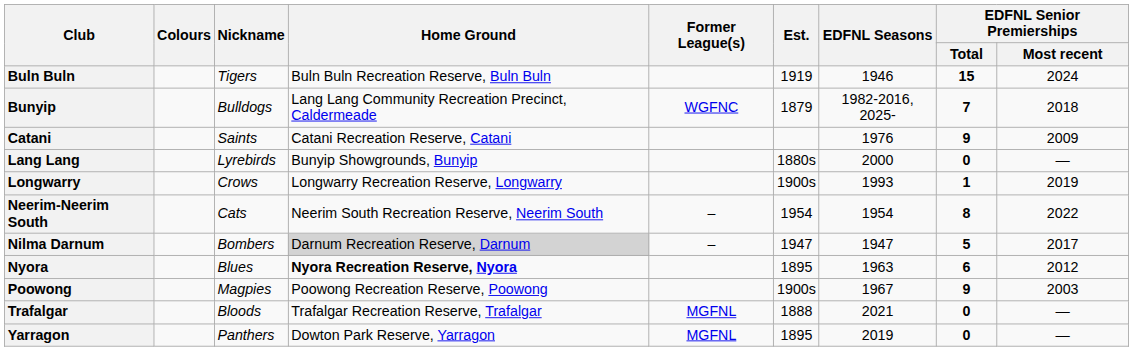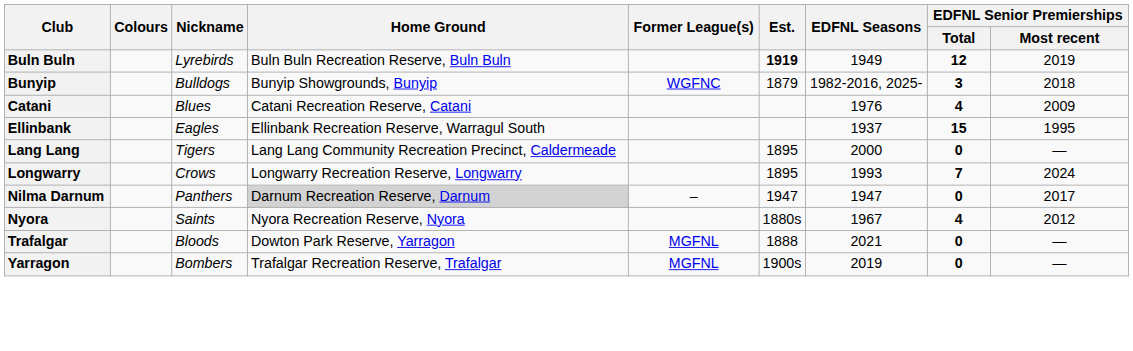 <table class="wikitable sortable mw-collapsible mw-collapsed" style="text-align:center; width:100%">
 <tr>
 <th rowspan="2">Club</th>
 <th rowspan="2">Colours</th>
 <th rowspan="2">Nickname</th>
 <th rowspan="2">Home Ground</th>
 <th rowspan="2">Former League(s)</th>
 <th rowspan="2">Est.</th>
 <th rowspan="2">EDFNL Seasons</th>
 <th colspan="2">EDFNL Senior Premierships</th>
 </tr>
 <tr>
 <th>Total</th>
 <th>Most recent</th>
 </tr>
 <tr>
 <th style="text-align:left">Buln Buln</th>
 <td></td>
-<td align="left"><em>Tigers</em></td>
+<td align="left"><em>Lyrebirds</em></td>
 <td align="left">Buln Buln Recreation Reserve, <a href='#'>Buln Buln</a></td>
 <td></td>
-<td>1919</td>
-<td>1946</td>
-<td><strong>15</strong></td>
-<td>2024</td>
+<td><strong>1919</strong></td>
+<td>1949</td>
+<td><strong>12</strong></td>
+<td>2019</td>
 </tr>
 <tr>
 <th style="text-align:left">Bunyip</th>
 <td></td>
 <td align="left"><em>Bulldogs</em></td>
-<td align="left">Lang Lang Community Recreation Precinct, <a href='#'>Caldermeade</a></td>
+<td align="left">Bunyip Showgrounds, <a href='#'>Bunyip</a></td>
 <td><a href='#'>WGFNC</a></td>
 <td>1879</td>
 <td>1982-2016, 2025-</td>
-<td><strong>7</strong></td>
+<td><strong>3</strong></td>
 <td>2018</td>
 </tr>
 <tr>
 <th style="text-align:left">Catani</th>
 <td></td>
-<td align="left"><em>Saints</em></td>
+<td align="left"><em>Blues</em></td>
 <td align="left">Catani Recreation Reserve, <a href='#'>Catani</a></td>
 <td></td>
 <td></td>
 <td>1976</td>
-<td><strong>9</strong></td>
+<td><strong>4</strong></td>
 <td>2009</td>
+</tr>
+<tr>
+<th style="text-align:left">Ellinbank</th>
+<td></td>
+<td align="left"><em>Eagles</em></td>
+<td align="left">Ellinbank Recreation Reserve, Warragul South</td>
+<td></td>
+<td></td>
+<td>1937</td>
+<td><strong>15</strong></td>
+<td>1995</td>
 </tr>
 <tr>
 <th style="text-align:left">Lang Lang</th>
 <td></td>
-<td align="left"><em>Lyrebirds</em></td>
-<td align="left">Bunyip Showgrounds, <a href='#'>Bunyip</a></td>
+<td align="left"><em>Tigers</em></td>
+<td align="left">Lang Lang Community Recreation Precinct, <a href='#'>Caldermeade</a></td>
 <td></td>
-<td>1880s</td>
+<td>1895</td>
 <td>2000</td>
 <td><strong>0</strong></td>
 <td>—</td>
 </tr>
 <tr>
 <th style="text-align:left">Longwarry</th>
 <td></td>
 <td align="left"><em>Crows</em></td>
 <td align="left">Longwarry Recreation Reserve, <a href='#'>Longwarry</a></td>
 <td></td>
-<td>1900s</td>
+<td>1895</td>
 <td>1993</td>
-<td><strong>1</strong></td>
-<td>2019</td>
-</tr>
-<tr>
-<th style="text-align:left">Neerim-Neerim South</th>
-<td></td>
-<td align="left"><em>Cats</em></td>
-<td align="left">Neerim South Recreation Reserve, <a href='#'>Neerim South</a></td>
-<td>–</td>
-<td>1954</td>
-<td>1954</td>
-<td><strong>8</strong></td>
-<td>2022</td>
+<td><strong>7</strong></td>
+<td>2024</td>
 </tr>
 <tr>
 <th style="text-align:left">Nilma Darnum</th>
 <td></td>
-<td align="left"><em>Bombers</em></td>
+<td align="left"><em>Panthers</em></td>
 <td align="left" style="background: lightgrey;">Darnum Recreation Reserve, <a href='#'>Darnum</a></td>
 <td>–</td>
 <td>1947</td>
 <td>1947</td>
-<td><strong>5</strong></td>
+<td><strong>0</strong></td>
 <td>2017</td>
 </tr>
 <tr>
 <th style="text-align:left">Nyora</th>
 <td></td>
-<td align="left"><em>Blues</em></td>
-<td align="left"><strong>Nyora Recreation Reserve, <a href='#'>Nyora</a></strong></td>
+<td align="left"><em>Saints</em></td>
+<td align="left">Nyora Recreation Reserve, <a href='#'>Nyora</a></td>
 <td></td>
-<td>1895</td>
-<td>1963</td>
-<td><strong>6</strong></td>
+<td>1880s</td>
+<td>1967</td>
+<td><strong>4</strong></td>
 <td>2012</td>
-</tr>
-<tr>
-<th style="text-align:left">Poowong</th>
-<td></td>
-<td align="left"><em>Magpies</em></td>
-<td align="left">Poowong Recreation Reserve, <a href='#'>Poowong</a></td>
-<td></td>
-<td>1900s</td>
-<td>1967</td>
-<td><strong>9</strong></td>
-<td>2003</td>
 </tr>
 <tr>
 <th style="text-align:left">Trafalgar</th>
 <td></td>
 <td align="left"><em>Bloods</em></td>
-<td align="left">Trafalgar Recreation Reserve, <a href='#'>Trafalgar</a></td>
+<td align="left">Dowton Park Reserve, <a href='#'>Yarragon</a></td>
 <td><a href='#'>MGFNL</a></td>
 <td>1888</td>
 <td>2021</td>
 <td><strong>0</strong></td>
 <td>—</td>
 </tr>
 <tr>
 <th style="text-align:left">Yarragon</th>
 <td></td>
-<td align="left"><em>Panthers</em></td>
-<td align="left">Dowton Park Reserve, <a href='#'>Yarragon</a></td>
+<td align="left"><em>Bombers</em></td>
+<td align="left">Trafalgar Recreation Reserve, <a href='#'>Trafalgar</a></td>
 <td><a href='#'>MGFNL</a></td>
-<td>1895</td>
+<td>1900s</td>
 <td>2019</td>
 <td><strong>0</strong></td>
 <td>—</td>
 </tr>
 </table>
